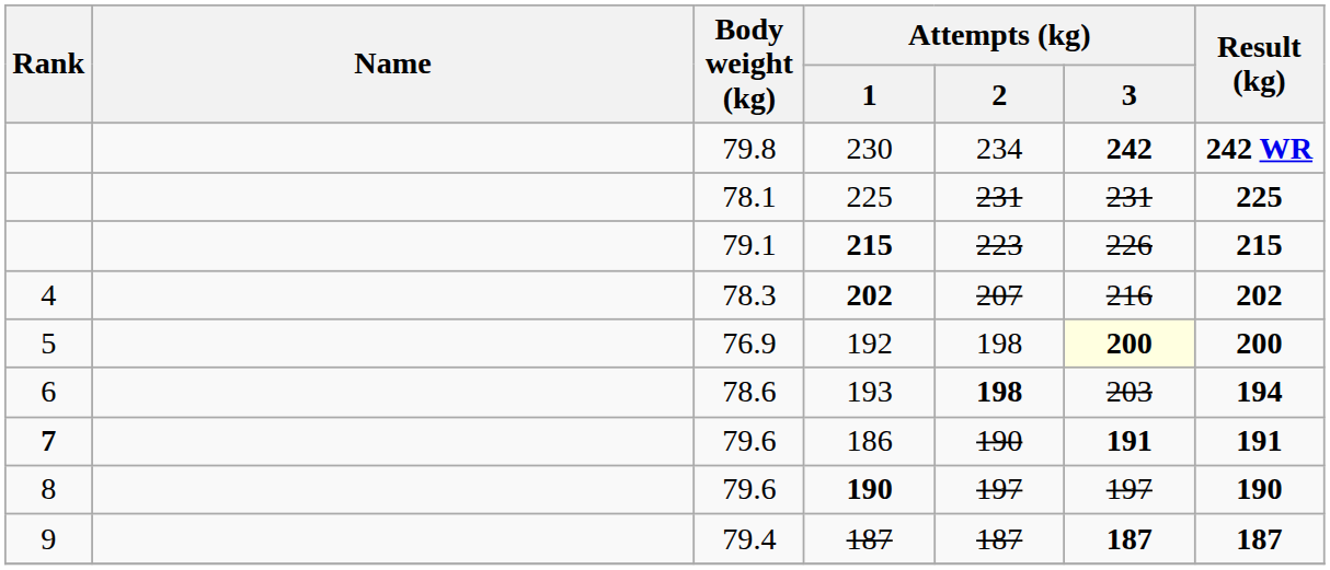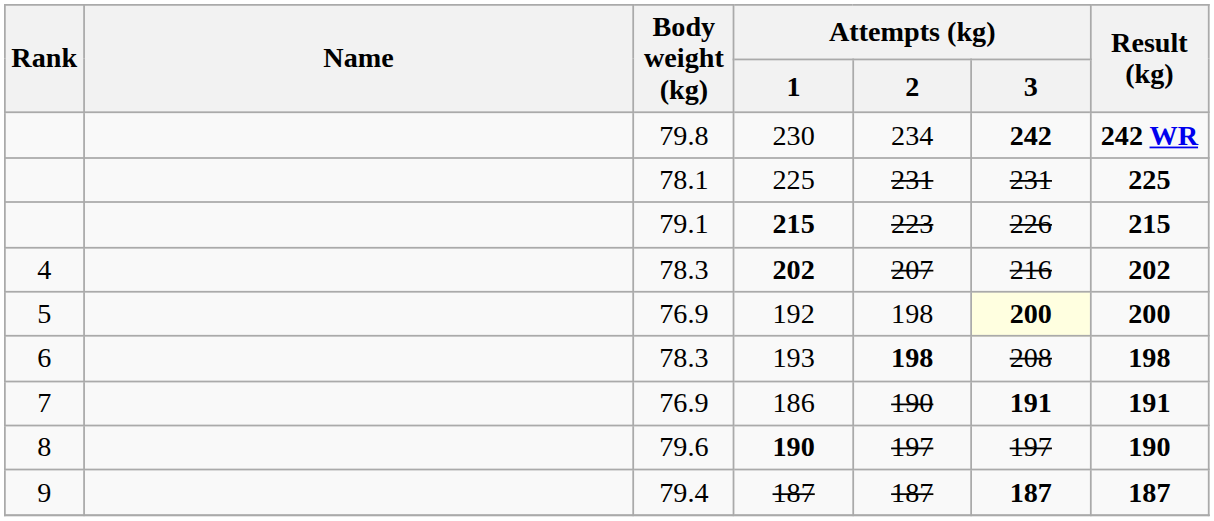 <table class="wikitable" style="text-align:center;">
 <tr>
 <th rowspan="2">Rank</th>
 <th rowspan="2" width="305">Name</th>
 <th rowspan="2" width="50">Body weight (kg)</th>
 <th colspan="3">Attempts (kg)</th>
 <th rowspan="2" width="60">Result (kg)</th>
 </tr>
 <tr>
 <th width="60">1</th>
 <th width="60">2</th>
 <th width="60">3</th>
 </tr>
 <tr>
 <td></td>
 <td align="left"></td>
 <td>79.8</td>
 <td>230</td>
 <td>234</td>
 <td><strong>242</strong></td>
 <td><strong>242 <a href='#'>WR</a></strong></td>
 </tr>
 <tr>
 <td></td>
 <td align="left"></td>
 <td>78.1</td>
 <td>225</td>
 <td><s>231</s></td>
 <td><s>231</s></td>
 <td><strong>225</strong></td>
 </tr>
 <tr>
 <td></td>
 <td align="left"></td>
 <td>79.1</td>
 <td><strong>215</strong></td>
 <td><s>223</s></td>
 <td><s>226</s></td>
 <td><strong>215</strong></td>
 </tr>
 <tr>
 <td>4</td>
 <td align="left"></td>
 <td>78.3</td>
 <td><strong>202</strong></td>
 <td><s>207</s></td>
 <td><s>216</s></td>
 <td><strong>202</strong></td>
 </tr>
 <tr>
 <td>5</td>
 <td align="left"></td>
 <td>76.9</td>
 <td>192</td>
 <td>198</td>
 <td style="background: lightyellow;"><strong>200</strong></td>
 <td><strong>200</strong></td>
 </tr>
 <tr>
 <td>6</td>
 <td align="left"></td>
-<td>78.6</td>
+<td>78.3</td>
 <td>193</td>
 <td><strong>198</strong></td>
-<td><s>203</s></td>
-<td><strong>194</strong></td>
+<td><s>208</s></td>
+<td><strong>198</strong></td>
 </tr>
 <tr>
-<td><strong>7</strong></td>
+<td>7</td>
 <td align="left"></td>
-<td>79.6</td>
+<td>76.9</td>
 <td>186</td>
 <td><s>190</s></td>
 <td><strong>191</strong></td>
 <td><strong>191</strong></td>
 </tr>
 <tr>
 <td>8</td>
 <td align="left"></td>
 <td>79.6</td>
 <td><strong>190</strong></td>
 <td><s>197</s></td>
 <td><s>197</s></td>
 <td><strong>190</strong></td>
 </tr>
 <tr>
 <td>9</td>
 <td align="left"></td>
 <td>79.4</td>
 <td><s>187</s></td>
 <td><s>187</s></td>
 <td><strong>187</strong></td>
 <td><strong>187</strong></td>
 </tr>
 <tr>
 </tr>
 </table>
